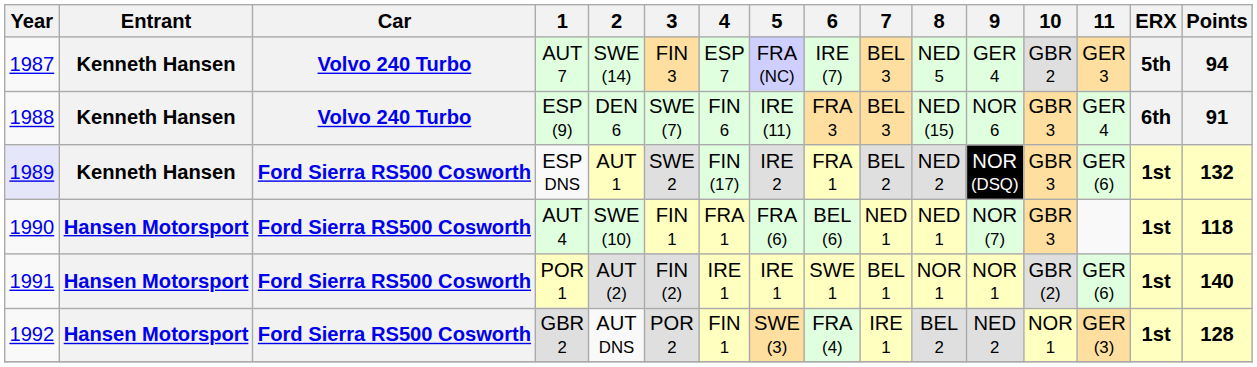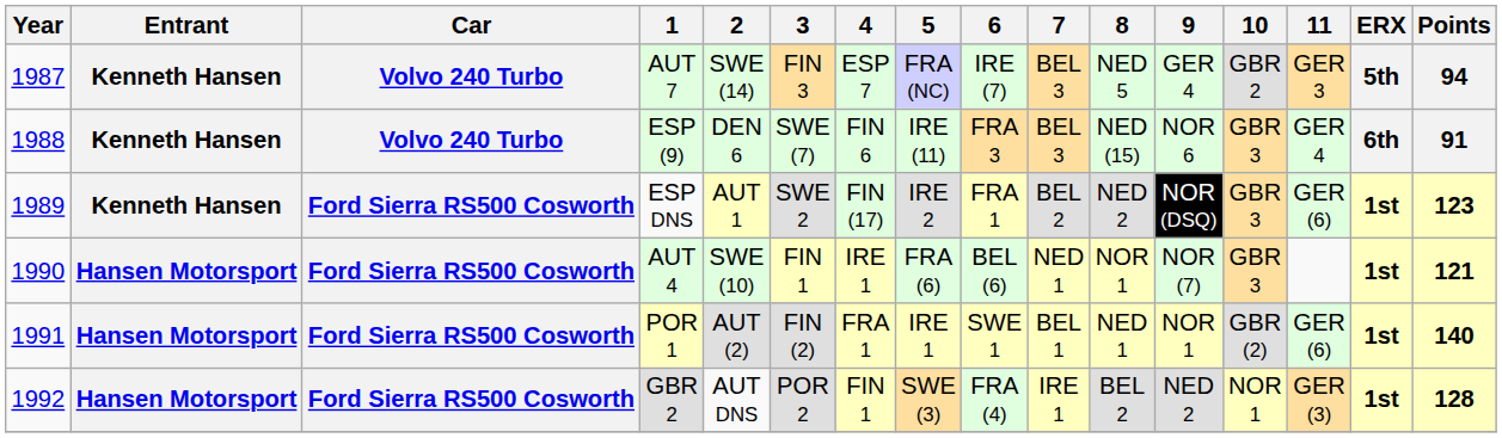 <table class="wikitable" border="1" style="text-align:center; font-size:90%;">
 <tr valign="top">
 <th>Year</th>
 <th>Entrant</th>
 <th>Car</th>
 <th>1</th>
 <th>2</th>
 <th>3</th>
 <th>4</th>
 <th>5</th>
 <th>6</th>
 <th>7</th>
 <th>8</th>
 <th>9</th>
 <th>10</th>
 <th>11</th>
 <th>ERX</th>
 <th>Points</th>
 </tr>
 <tr>
 <td><a href='#'>1987</a></td>
 <th>Kenneth Hansen</th>
 <th><a href='#'>Volvo 240 Turbo</a></th>
 <td style="background:#DFFFDF;">AUT<br><small>7</small></td>
 <td style="background:#DFFFDF;">SWE<br><small>(14)</small></td>
 <td style="background:#FFDF9F;">FIN<br><small>3</small></td>
 <td style="background:#DFFFDF;">ESP<br><small>7</small></td>
 <td style="background:#CFCFFF;">FRA<br><small>(NC)</small></td>
 <td style="background:#DFFFDF;">IRE<br><small>(7)</small></td>
 <td style="background:#FFDF9F;">BEL<br><small>3</small></td>
 <td style="background:#DFFFDF;">NED<br><small>5</small></td>
 <td style="background:#DFFFDF;">GER<br><small>4</small></td>
 <td style="background:#DFDFDF;">GBR<br><small>2</small></td>
 <td style="background:#FFDF9F;">GER<br><small>3</small></td>
 <th>5th</th>
 <th>94</th>
 </tr>
 <tr>
 <td><a href='#'>1988</a></td>
 <th>Kenneth Hansen</th>
 <th><a href='#'>Volvo 240 Turbo</a></th>
 <td style="background:#DFFFDF;">ESP<br><small>(9)</small></td>
 <td style="background:#DFFFDF;">DEN<br><small>6</small></td>
 <td style="background:#DFFFDF;">SWE<br><small>(7)</small></td>
 <td style="background:#DFFFDF;">FIN<br><small>6</small></td>
 <td style="background:#DFFFDF;">IRE<br><small>(11)</small></td>
 <td style="background:#FFDF9F;">FRA<br><small>3</small></td>
 <td style="background:#FFDF9F;">BEL<br><small>3</small></td>
 <td style="background:#DFFFDF;">NED<br><small>(15)</small></td>
 <td style="background:#DFFFDF;">NOR<br><small>6</small></td>
 <td style="background:#FFDF9F;">GBR<br><small>3</small></td>
 <td style="background:#DFFFDF;">GER<br><small>4</small></td>
 <th>6th</th>
 <th>91</th>
 </tr>
 <tr>
-<td style="background: lavender;"><a href='#'>1989</a></td>
+<td><a href='#'>1989</a></td>
 <th>Kenneth Hansen</th>
 <th><a href='#'>Ford Sierra RS500 Cosworth</a></th>
 <td>ESP<br><small>DNS</small></td>
 <td style="background:#FFFFBF;">AUT<br><small>1</small></td>
 <td style="background:#DFDFDF;">SWE<br><small>2</small></td>
 <td style="background:#DFFFDF;">FIN<br><small>(17)</small></td>
 <td style="background:#DFDFDF;">IRE<br><small>2</small></td>
 <td style="background:#FFFFBF;">FRA<br><small>1</small></td>
 <td style="background:#DFDFDF;">BEL<br><small>2</small></td>
 <td style="background:#DFDFDF;">NED<br><small>2</small></td>
 <td style="background:#000000; color:white"><span>NOR<br><small>(DSQ)</small></span></td>
 <td style="background:#FFDF9F;">GBR<br><small>3</small></td>
 <td style="background:#DFFFDF;">GER<br><small>(6)</small></td>
 <th style="background:#FFFFBF;">1st</th>
-<th style="background:#FFFFBF;">132</th>
+<th style="background:#FFFFBF;">123</th>
 </tr>
 <tr>
 <td><a href='#'>1990</a></td>
 <th><a href='#'>Hansen Motorsport</a></th>
 <th><a href='#'>Ford Sierra RS500 Cosworth</a></th>
 <td style="background:#DFFFDF;">AUT<br><small>4</small></td>
 <td style="background:#DFFFDF;">SWE<br><small>(10)</small></td>
 <td style="background:#FFFFBF;">FIN<br><small>1</small></td>
-<td style="background:#FFFFBF;">FRA<br><small>1</small></td>
+<td style="background:#FFFFBF;">IRE<br><small>1</small></td>
 <td style="background:#DFFFDF;">FRA<br><small>(6)</small></td>
 <td style="background:#DFFFDF;">BEL<br><small>(6)</small></td>
 <td style="background:#FFFFBF;">NED<br><small>1</small></td>
-<td style="background:#FFFFBF;">NED<br><small>1</small></td>
+<td style="background:#FFFFBF;">NOR<br><small>1</small></td>
 <td style="background:#DFFFDF;">NOR<br><small>(7)</small></td>
 <td style="background:#FFDF9F;">GBR<br><small>3</small></td>
 <td></td>
 <th style="background:#FFFFBF;">1st</th>
-<th style="background:#FFFFBF;">118</th>
+<th style="background:#FFFFBF;">121</th>
 </tr>
 <tr>
 <td><a href='#'>1991</a></td>
 <th><a href='#'>Hansen Motorsport</a></th>
 <th><a href='#'>Ford Sierra RS500 Cosworth</a></th>
 <td style="background:#FFFFBF;">POR<br><small>1</small></td>
 <td style="background:#DFDFDF;">AUT<br><small>(2)</small></td>
 <td style="background:#DFDFDF;">FIN<br><small>(2)</small></td>
-<td style="background:#FFFFBF;">IRE<br><small>1</small></td>
+<td style="background:#FFFFBF;">FRA<br><small>1</small></td>
 <td style="background:#FFFFBF;">IRE<br><small>1</small></td>
 <td style="background:#FFFFBF;">SWE<br><small>1</small></td>
 <td style="background:#FFFFBF;">BEL<br><small>1</small></td>
-<td style="background:#FFFFBF;">NOR<br><small>1</small></td>
+<td style="background:#FFFFBF;">NED<br><small>1</small></td>
 <td style="background:#FFFFBF;">NOR<br><small>1</small></td>
 <td style="background:#DFDFDF;">GBR<br><small>(2)</small></td>
 <td style="background:#DFFFDF;">GER<br><small>(6)</small></td>
 <th style="background:#FFFFBF;">1st</th>
 <th style="background:#FFFFBF;">140</th>
 </tr>
 <tr>
 <td><a href='#'>1992</a></td>
 <th><a href='#'>Hansen Motorsport</a></th>
 <th><a href='#'>Ford Sierra RS500 Cosworth</a></th>
 <td style="background:#DFDFDF;">GBR<br><small>2</small></td>
 <td>AUT<br><small>DNS</small></td>
 <td style="background:#DFDFDF;">POR<br><small>2</small></td>
 <td style="background:#FFFFBF;">FIN<br><small>1</small></td>
 <td style="background:#FFDF9F;">SWE<br><small>(3)</small></td>
 <td style="background:#DFFFDF;">FRA<br><small>(4)</small></td>
 <td style="background:#FFFFBF;">IRE<br><small>1</small></td>
 <td style="background:#DFDFDF;">BEL<br><small>2</small></td>
 <td style="background:#DFDFDF;">NED<br><small>2</small></td>
 <td style="background:#FFFFBF;">NOR<br><small>1</small></td>
 <td style="background:#FFDF9F;">GER<br><small>(3)</small></td>
 <th style="background:#FFFFBF;">1st</th>
 <th style="background:#FFFFBF;">128</th>
 </tr>
 <tr>
 </tr>
 </table>
